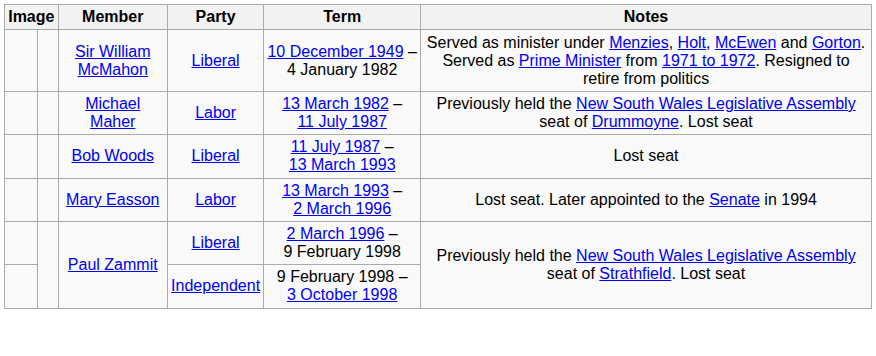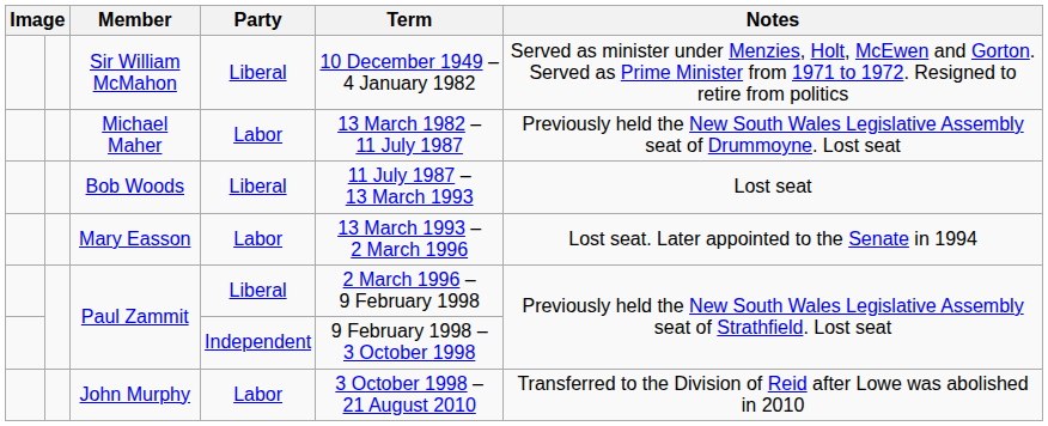 <table class=wikitable style="text-align:center">
 <tr>
 <th colspan=2>Image</th>
 <th>Member</th>
 <th>Party</th>
 <th>Term</th>
 <th>Notes</th>
 </tr>
 <tr>
 <td> </td>
 <td></td>
 <td><a href='#'>Sir William McMahon</a><br></td>
 <td><a href='#'>Liberal</a></td>
 <td nowrap><a href='#'>10 December 1949</a> –<br>4 January 1982</td>
 <td>Served as minister under <a href='#'>Menzies</a>, <a href='#'>Holt</a>, <a href='#'>McEwen</a> and <a href='#'>Gorton</a>. Served as <a href='#'>Prime Minister</a> from <a href='#'>1971 to 1972</a>. Resigned to retire from politics</td>
 </tr>
 <tr>
 <td> </td>
 <td></td>
 <td><a href='#'>Michael Maher</a><br></td>
 <td><a href='#'>Labor</a></td>
 <td nowrap><a href='#'>13 March 1982</a> –<br><a href='#'>11 July 1987</a></td>
 <td>Previously held the <a href='#'>New South Wales Legislative Assembly</a> seat of <a href='#'>Drummoyne</a>. Lost seat</td>
 </tr>
 <tr>
 <td> </td>
 <td></td>
 <td><a href='#'>Bob Woods</a><br></td>
 <td><a href='#'>Liberal</a></td>
 <td nowrap><a href='#'>11 July 1987</a> –<br><a href='#'>13 March 1993</a></td>
 <td>Lost seat</td>
 </tr>
 <tr>
 <td> </td>
 <td></td>
 <td><a href='#'>Mary Easson</a><br></td>
 <td><a href='#'>Labor</a></td>
 <td nowrap><a href='#'>13 March 1993</a> –<br><a href='#'>2 March 1996</a></td>
 <td>Lost seat. Later appointed to the <a href='#'>Senate</a> in 1994</td>
 </tr>
 <tr>
 <td> </td>
 <td rowspan=2></td>
 <td rowspan=2><a href='#'>Paul Zammit</a><br></td>
 <td><a href='#'>Liberal</a></td>
 <td nowrap><a href='#'>2 March 1996</a> –<br>9 February 1998</td>
 <td rowspan=2>Previously held the <a href='#'>New South Wales Legislative Assembly</a> seat of <a href='#'>Strathfield</a>. Lost seat</td>
 </tr>
 <tr>
 <td> </td>
 <td nowrap><a href='#'>Independent</a></td>
 <td nowrap>9 February 1998 –<br><a href='#'>3 October 1998</a></td>
 </tr>
+<tr>
+<td> </td>
+<td></td>
+<td><a href='#'>John Murphy</a><br></td>
+<td><a href='#'>Labor</a></td>
+<td nowrap><a href='#'>3 October 1998</a> –<br><a href='#'>21 August 2010</a></td>
+<td>Transferred to the Division of <a href='#'>Reid</a> after Lowe was abolished in 2010</td>
+</tr>
 </table>
